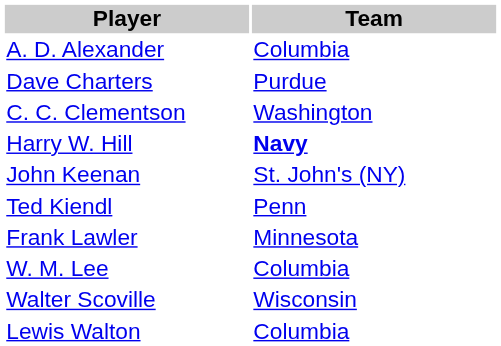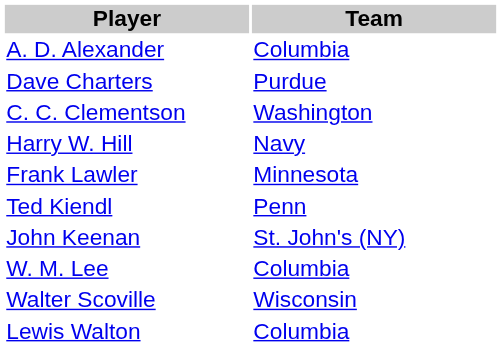 <table style="width:350px" "border:'1' 'solid' 'gray'">
 <tr>
 <th bgcolor="#CCCCCC" style="width:50%">Player</th>
 <th bgcolor="#CCCCCC" style="width:50%">Team</th>
 </tr>
 <tr>
 <td><a href='#'>A. D. Alexander</a></td>
 <td><a href='#'>Columbia</a></td>
 </tr>
 <tr>
 <td><a href='#'>Dave Charters</a></td>
 <td><a href='#'>Purdue</a></td>
 </tr>
 <tr>
 <td><a href='#'>C. C. Clementson</a></td>
 <td><a href='#'>Washington</a></td>
 </tr>
 <tr>
 <td><a href='#'>Harry W. Hill</a></td>
-<td><strong><a href='#'>Navy</a></strong></td>
+<td><a href='#'>Navy</a></td>
 </tr>
 <tr>
-<td><a href='#'>John Keenan</a></td>
-<td><a href='#'>St. John's (NY)</a></td>
+<td><a href='#'>Frank Lawler</a></td>
+<td><a href='#'>Minnesota</a></td>
 </tr>
 <tr>
 <td><a href='#'>Ted Kiendl</a></td>
 <td><a href='#'>Penn</a></td>
 </tr>
 <tr>
-<td><a href='#'>Frank Lawler</a></td>
-<td><a href='#'>Minnesota</a></td>
+<td><a href='#'>John Keenan</a></td>
+<td><a href='#'>St. John's (NY)</a></td>
 </tr>
 <tr>
 <td><a href='#'>W. M. Lee</a></td>
 <td><a href='#'>Columbia</a></td>
 </tr>
 <tr>
 <td><a href='#'>Walter Scoville</a></td>
 <td><a href='#'>Wisconsin</a></td>
 </tr>
 <tr>
 <td><a href='#'>Lewis Walton</a></td>
 <td><a href='#'>Columbia</a></td>
 </tr>
 </table>
